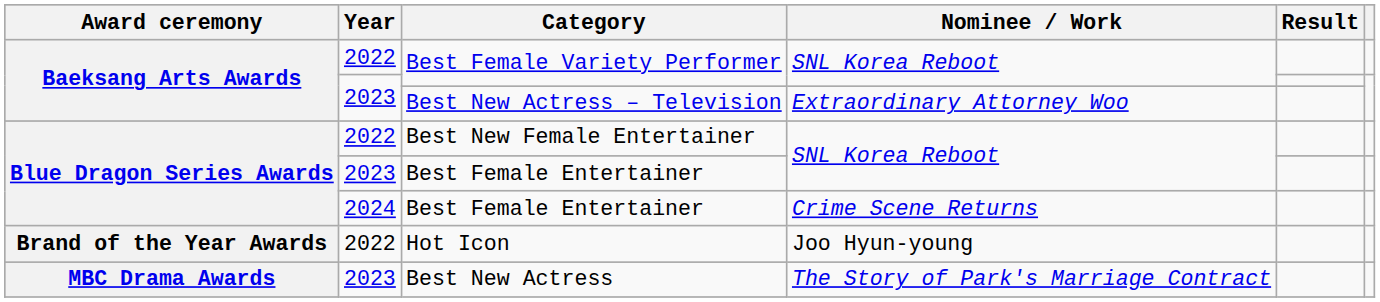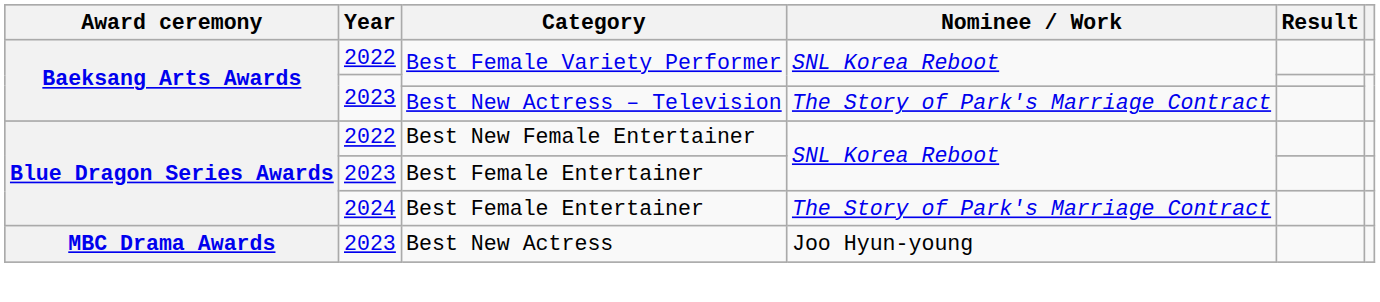 <table class="wikitable plainrowheaders sortable">
 <tr>
 <th scope="col">Award ceremony</th>
 <th scope="col">Year</th>
 <th scope="col">Category</th>
 <th scope="col">Nominee / Work</th>
 <th scope="col">Result</th>
 <th scope="col" class="unsortable"></th>
 </tr>
 <tr>
 <th scope="row" rowspan="3"><a href='#'>Baeksang Arts Awards</a></th>
 <td style="text-align:center"><a href='#'>2022</a></td>
 <td rowspan="2"><a href='#'>Best Female Variety Performer</a></td>
 <td rowspan="2"><em><a href='#'>SNL Korea Reboot</a></em></td>
 <td></td>
 <td style="text-align:center"></td>
 </tr>
 <tr>
 <td rowspan="2" style="text-align:center"><a href='#'>2023</a></td>
 <td></td>
 <td rowspan="2" style="text-align:center"></td>
 </tr>
 <tr>
 <td><a href='#'>Best New Actress – Television</a></td>
-<td><em><a href='#'>Extraordinary Attorney Woo</a></em></td>
+<td><em><a href='#'>The Story of Park's Marriage Contract</a></em></td>
 <td></td>
 </tr>
 <tr>
 <th scope="row"  rowspan="3"><a href='#'>Blue Dragon Series Awards</a></th>
 <td style="text-align:center"><a href='#'>2022</a></td>
 <td>Best New Female Entertainer</td>
 <td rowspan="2"><em><a href='#'>SNL Korea Reboot</a></em></td>
 <td></td>
 <td style="text-align:center"></td>
 </tr>
 <tr>
 <td style="text-align:center"><a href='#'>2023</a></td>
 <td>Best Female Entertainer</td>
 <td></td>
 <td style="text-align:center"></td>
 </tr>
 <tr>
 <td style="text-align:center"><a href='#'>2024</a></td>
 <td>Best Female Entertainer</td>
-<td><em><a href='#'>Crime Scene Returns</a></em></td>
-<td></td>
-<td style="text-align:center"></td>
-</tr>
-<tr>
-<th scope="row">Brand of the Year Awards</th>
-<td style="text-align:center">2022</td>
-<td>Hot Icon</td>
-<td>Joo Hyun-young</td>
+<td><em><a href='#'>The Story of Park's Marriage Contract</a></em></td>
 <td></td>
 <td style="text-align:center"></td>
 </tr>
 <tr>
 <th scope="row"><a href='#'>MBC Drama Awards</a></th>
 <td style="text-align:center"><a href='#'>2023</a></td>
 <td>Best New Actress</td>
-<td><em><a href='#'>The Story of Park's Marriage Contract</a></em></td>
+<td>Joo Hyun-young</td>
 <td></td>
 <td style="text-align:center"></td>
 </tr>
 </table>
